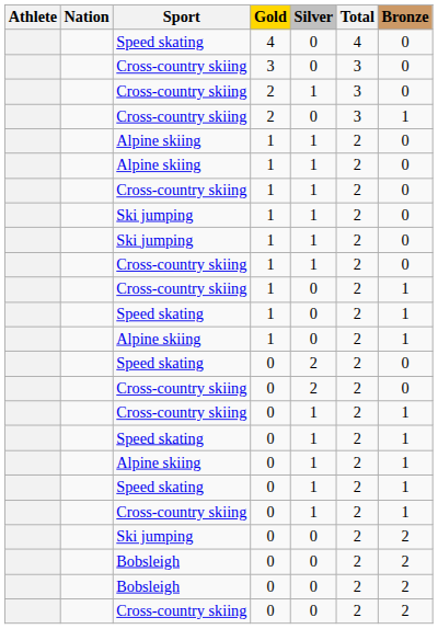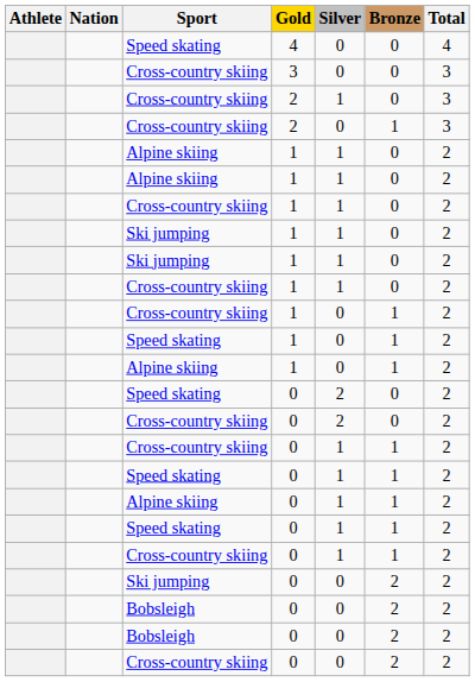 <table class="wikitable sortable plainrowheaders" style="text-align:center">
 <tr>
 <th scope="col">Athlete</th>
 <th scope="col">Nation</th>
 <th scope="col">Sport</th>
 <th scope="col" style="background-color: gold"><strong>Gold</strong></th>
 <th scope="col" style="background-color: silver"><strong>Silver</strong></th>
+<th scope="col" style="background-color: #cc9966"><strong>Bronze</strong></th>
 <th scope="col">Total</th>
-<th scope="col" style="background-color: #cc9966"><strong>Bronze</strong></th>
 </tr>
 <tr>
 <th scope="row"></th>
 <td align=left></td>
 <td align=left><a href='#'>Speed skating</a></td>
 <td>4</td>
 <td>0</td>
+<td>0</td>
 <td>4</td>
-<td>0</td>
 </tr>
 <tr>
 <th scope="row"></th>
 <td align=left></td>
 <td align=left><a href='#'>Cross-country skiing</a></td>
 <td>3</td>
 <td>0</td>
+<td>0</td>
 <td>3</td>
-<td>0</td>
 </tr>
 <tr>
 <th scope="row"></th>
 <td align=left></td>
 <td align=left><a href='#'>Cross-country skiing</a></td>
 <td>2</td>
 <td>1</td>
+<td>0</td>
 <td>3</td>
-<td>0</td>
 </tr>
 <tr>
 <th scope="row"></th>
 <td align=left></td>
 <td align=left><a href='#'>Cross-country skiing</a></td>
 <td>2</td>
 <td>0</td>
+<td>1</td>
 <td>3</td>
-<td>1</td>
 </tr>
 <tr>
 <th scope="row"></th>
 <td align=left></td>
 <td align=left><a href='#'>Alpine skiing</a></td>
 <td>1</td>
 <td>1</td>
+<td>0</td>
 <td>2</td>
-<td>0</td>
 </tr>
 <tr>
 <th scope="row"></th>
 <td align=left></td>
 <td align=left><a href='#'>Alpine skiing</a></td>
 <td>1</td>
 <td>1</td>
+<td>0</td>
 <td>2</td>
-<td>0</td>
 </tr>
 <tr>
 <th scope="row"></th>
 <td align=left></td>
 <td align=left><a href='#'>Cross-country skiing</a></td>
 <td>1</td>
 <td>1</td>
+<td>0</td>
 <td>2</td>
-<td>0</td>
 </tr>
 <tr>
 <th scope="row"></th>
 <td align=left></td>
 <td align=left><a href='#'>Ski jumping</a></td>
 <td>1</td>
 <td>1</td>
+<td>0</td>
 <td>2</td>
-<td>0</td>
 </tr>
 <tr>
 <th scope="row"></th>
 <td align=left></td>
 <td align=left><a href='#'>Ski jumping</a></td>
 <td>1</td>
 <td>1</td>
+<td>0</td>
 <td>2</td>
-<td>0</td>
 </tr>
 <tr>
 <th scope="row"></th>
 <td align=left></td>
 <td align=left><a href='#'>Cross-country skiing</a></td>
 <td>1</td>
 <td>1</td>
+<td>0</td>
 <td>2</td>
-<td>0</td>
 </tr>
 <tr>
 <th scope="row"></th>
 <td align=left></td>
 <td align=left><a href='#'>Cross-country skiing</a></td>
 <td>1</td>
 <td>0</td>
+<td>1</td>
 <td>2</td>
-<td>1</td>
 </tr>
 <tr>
 <th scope="row"></th>
 <td align=left></td>
 <td align=left><a href='#'>Speed skating</a></td>
 <td>1</td>
 <td>0</td>
+<td>1</td>
 <td>2</td>
-<td>1</td>
 </tr>
 <tr>
 <th scope="row"></th>
 <td align=left></td>
 <td align=left><a href='#'>Alpine skiing</a></td>
 <td>1</td>
 <td>0</td>
+<td>1</td>
 <td>2</td>
-<td>1</td>
 </tr>
 <tr>
 <th scope="row"></th>
 <td align=left></td>
 <td align=left><a href='#'>Speed skating</a></td>
 <td>0</td>
 <td>2</td>
+<td>0</td>
 <td>2</td>
-<td>0</td>
 </tr>
 <tr>
 <th scope="row"></th>
 <td align=left></td>
 <td align=left><a href='#'>Cross-country skiing</a></td>
 <td>0</td>
 <td>2</td>
+<td>0</td>
 <td>2</td>
-<td>0</td>
 </tr>
 <tr>
 <th scope="row"></th>
 <td align=left></td>
 <td align=left><a href='#'>Cross-country skiing</a></td>
 <td>0</td>
 <td>1</td>
+<td>1</td>
 <td>2</td>
-<td>1</td>
 </tr>
 <tr>
 <th scope="row"></th>
 <td align=left></td>
 <td align=left><a href='#'>Speed skating</a></td>
 <td>0</td>
 <td>1</td>
+<td>1</td>
 <td>2</td>
-<td>1</td>
 </tr>
 <tr>
 <th scope="row"></th>
 <td align=left></td>
 <td align=left><a href='#'>Alpine skiing</a></td>
 <td>0</td>
 <td>1</td>
+<td>1</td>
 <td>2</td>
-<td>1</td>
 </tr>
 <tr>
 <th scope="row"></th>
 <td align=left></td>
 <td align=left><a href='#'>Speed skating</a></td>
 <td>0</td>
 <td>1</td>
+<td>1</td>
 <td>2</td>
-<td>1</td>
 </tr>
 <tr>
 <th scope="row"></th>
 <td align=left></td>
 <td align=left><a href='#'>Cross-country skiing</a></td>
 <td>0</td>
 <td>1</td>
+<td>1</td>
 <td>2</td>
-<td>1</td>
 </tr>
 <tr>
 <th scope="row"></th>
 <td align=left></td>
 <td align=left><a href='#'>Ski jumping</a></td>
 <td>0</td>
 <td>0</td>
 <td>2</td>
 <td>2</td>
 </tr>
 <tr>
 <th scope="row"></th>
 <td align=left></td>
 <td align=left><a href='#'>Bobsleigh</a></td>
 <td>0</td>
 <td>0</td>
 <td>2</td>
 <td>2</td>
 </tr>
 <tr>
 <th scope="row"></th>
 <td align=left></td>
 <td align=left><a href='#'>Bobsleigh</a></td>
 <td>0</td>
 <td>0</td>
 <td>2</td>
 <td>2</td>
 </tr>
 <tr>
 <th scope="row"></th>
 <td align=left></td>
 <td align=left><a href='#'>Cross-country skiing</a></td>
 <td>0</td>
 <td>0</td>
 <td>2</td>
 <td>2</td>
 </tr>
 </table>
